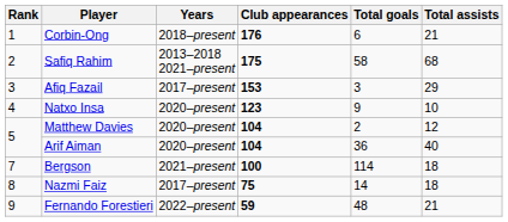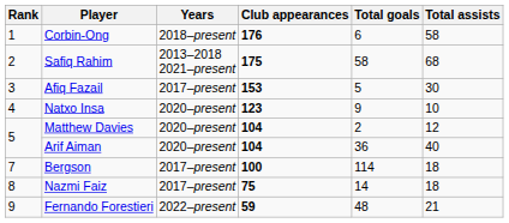 <table class="wikitable">
 <tr>
 <th>Rank</th>
 <th>Player</th>
 <th>Years</th>
 <th>Club appearances</th>
 <th>Total goals</th>
 <th>Total assists</th>
 </tr>
 <tr>
 <td>1</td>
 <td> <a href='#'>Corbin-Ong</a></td>
 <td>2018–<em>present</em></td>
 <td><strong>176</strong></td>
 <td>6</td>
-<td>21</td>
+<td>58</td>
 </tr>
 <tr>
 <td>2</td>
 <td> <a href='#'>Safiq Rahim</a></td>
 <td>2013–2018<br>2021–<em>present</em></td>
 <td><strong>175</strong></td>
 <td>58</td>
 <td>68</td>
 </tr>
 <tr>
 <td>3</td>
 <td> <a href='#'>Afiq Fazail</a></td>
 <td>2017–<em>present</em></td>
 <td><strong>153</strong></td>
-<td>3</td>
-<td>29</td>
+<td>5</td>
+<td>30</td>
 </tr>
 <tr>
 <td>4</td>
 <td> <a href='#'>Natxo Insa</a></td>
 <td>2020–<em>present</em></td>
 <td><strong>123</strong></td>
 <td>9</td>
 <td>10</td>
 </tr>
 <tr>
 <td rowspan="2">5</td>
 <td> <a href='#'>Matthew Davies</a></td>
 <td>2020–<em>present</em></td>
 <td><strong>104</strong></td>
 <td>2</td>
 <td>12</td>
 </tr>
 <tr>
 <td> <a href='#'>Arif Aiman</a></td>
 <td>2020–<em>present</em></td>
 <td><strong>104</strong></td>
 <td>36</td>
 <td>40</td>
 </tr>
 <tr>
 <td>7</td>
 <td> <a href='#'>Bergson</a></td>
-<td>2021–<em>present</em></td>
+<td>2017–<em>present</em></td>
 <td><strong>100</strong></td>
 <td>114</td>
 <td>18</td>
 </tr>
 <tr>
 <td>8</td>
 <td> <a href='#'>Nazmi Faiz</a></td>
 <td>2017–<em>present</em></td>
 <td><strong>75</strong></td>
 <td>14</td>
 <td>18</td>
 </tr>
 <tr>
 <td>9</td>
 <td> <a href='#'>Fernando Forestieri</a></td>
 <td>2022–<em>present</em></td>
 <td><strong>59</strong></td>
 <td>48</td>
 <td>21</td>
 </tr>
 </table>
